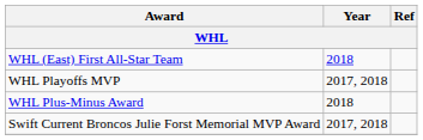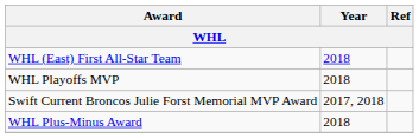 <table class="wikitable">
 <tr>
 <th>Award</th>
 <th>Year</th>
 <th>Ref</th>
 </tr>
 <tr>
 <th colspan="3"><a href='#'>WHL</a></th>
 </tr>
 <tr>
 <td><a href='#'>WHL (East) First All-Star Team</a></td>
 <td><a href='#'>2018</a></td>
 <td></td>
 </tr>
 <tr>
 <td>WHL Playoffs MVP</td>
+<td>2018</td>
+<td></td>
+</tr>
+<tr>
+<td>Swift Current Broncos Julie Forst Memorial MVP Award</td>
 <td>2017, 2018</td>
 <td></td>
 </tr>
 <tr>
 <td><a href='#'>WHL Plus-Minus Award</a></td>
 <td>2018</td>
 <td></td>
 </tr>
 <tr>
-<td>Swift Current Broncos Julie Forst Memorial MVP Award</td>
-<td>2017, 2018</td>
-<td></td>
-</tr>
-<tr>
 </tr>
 </table>
